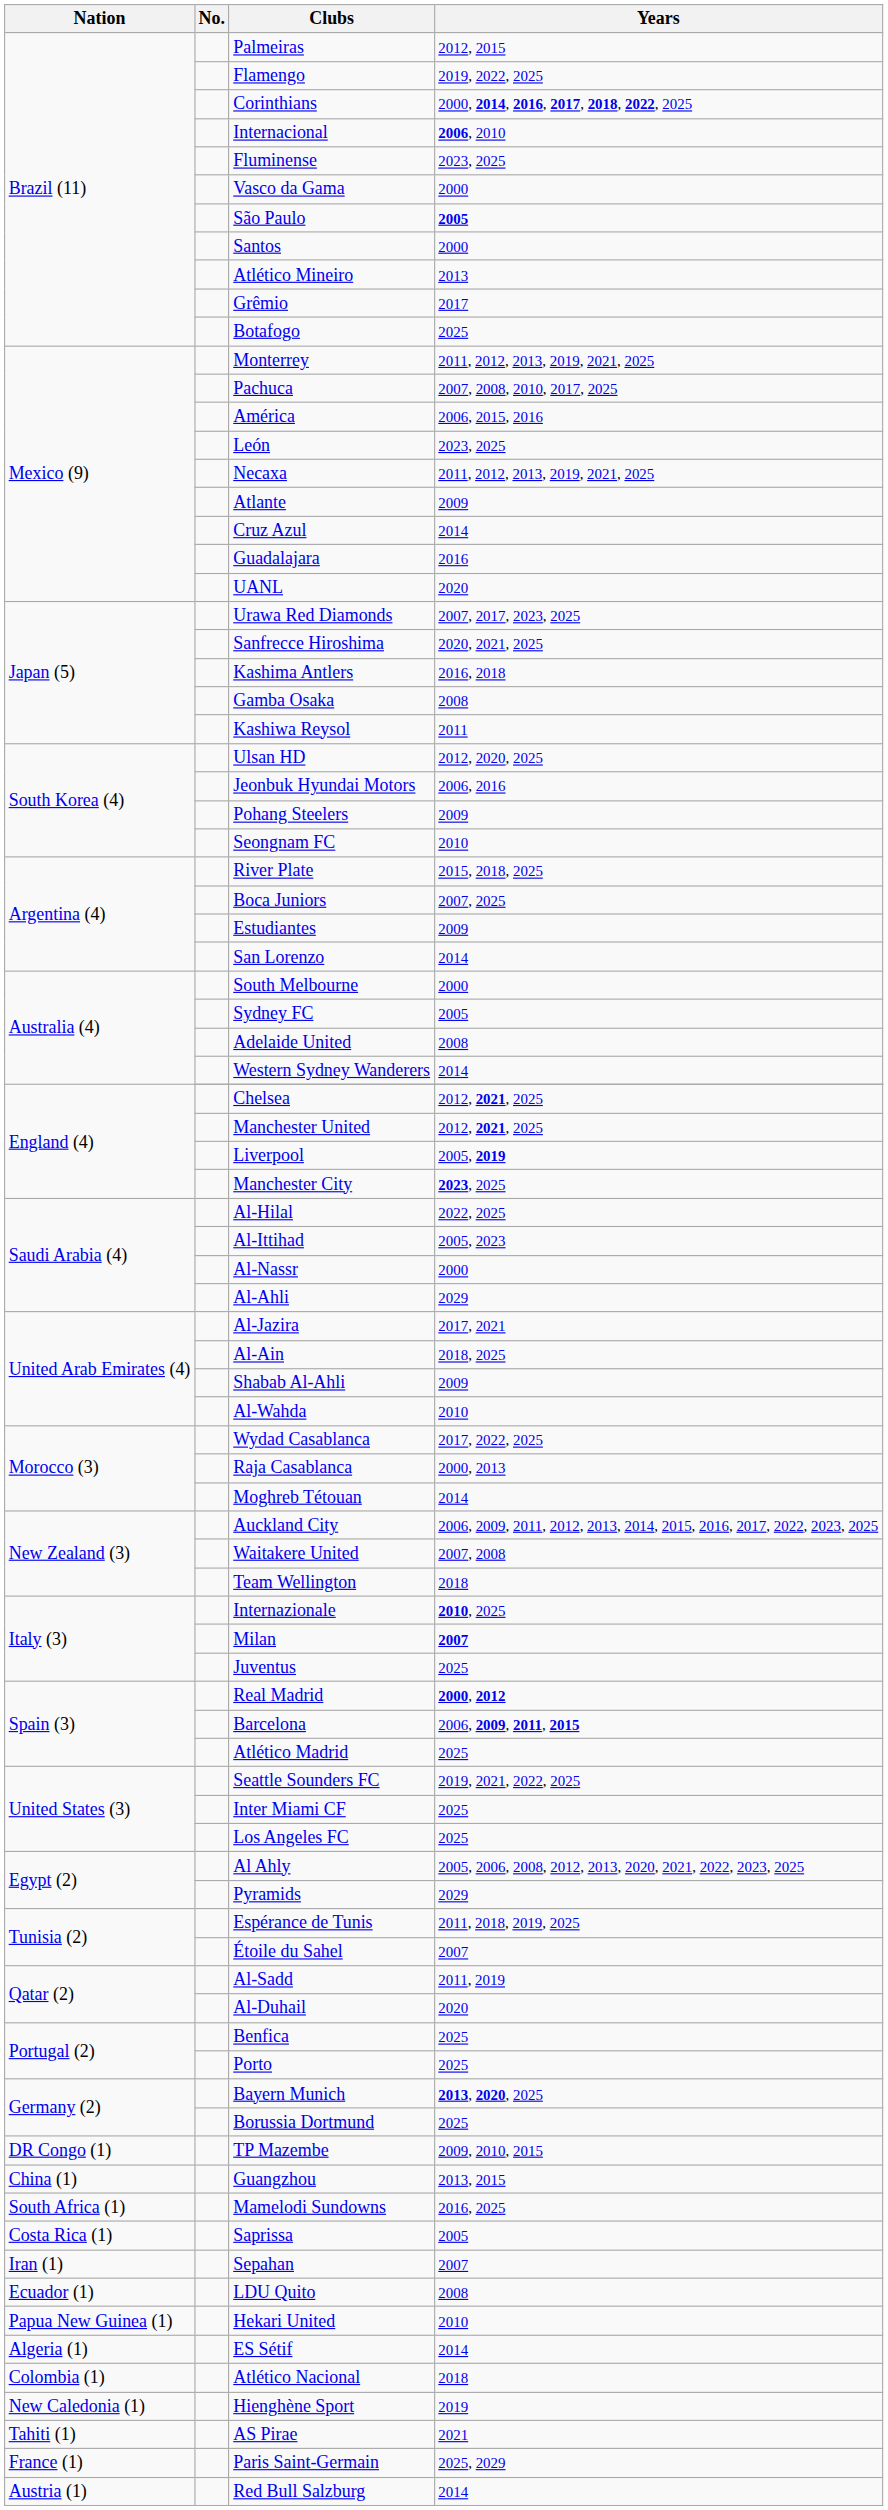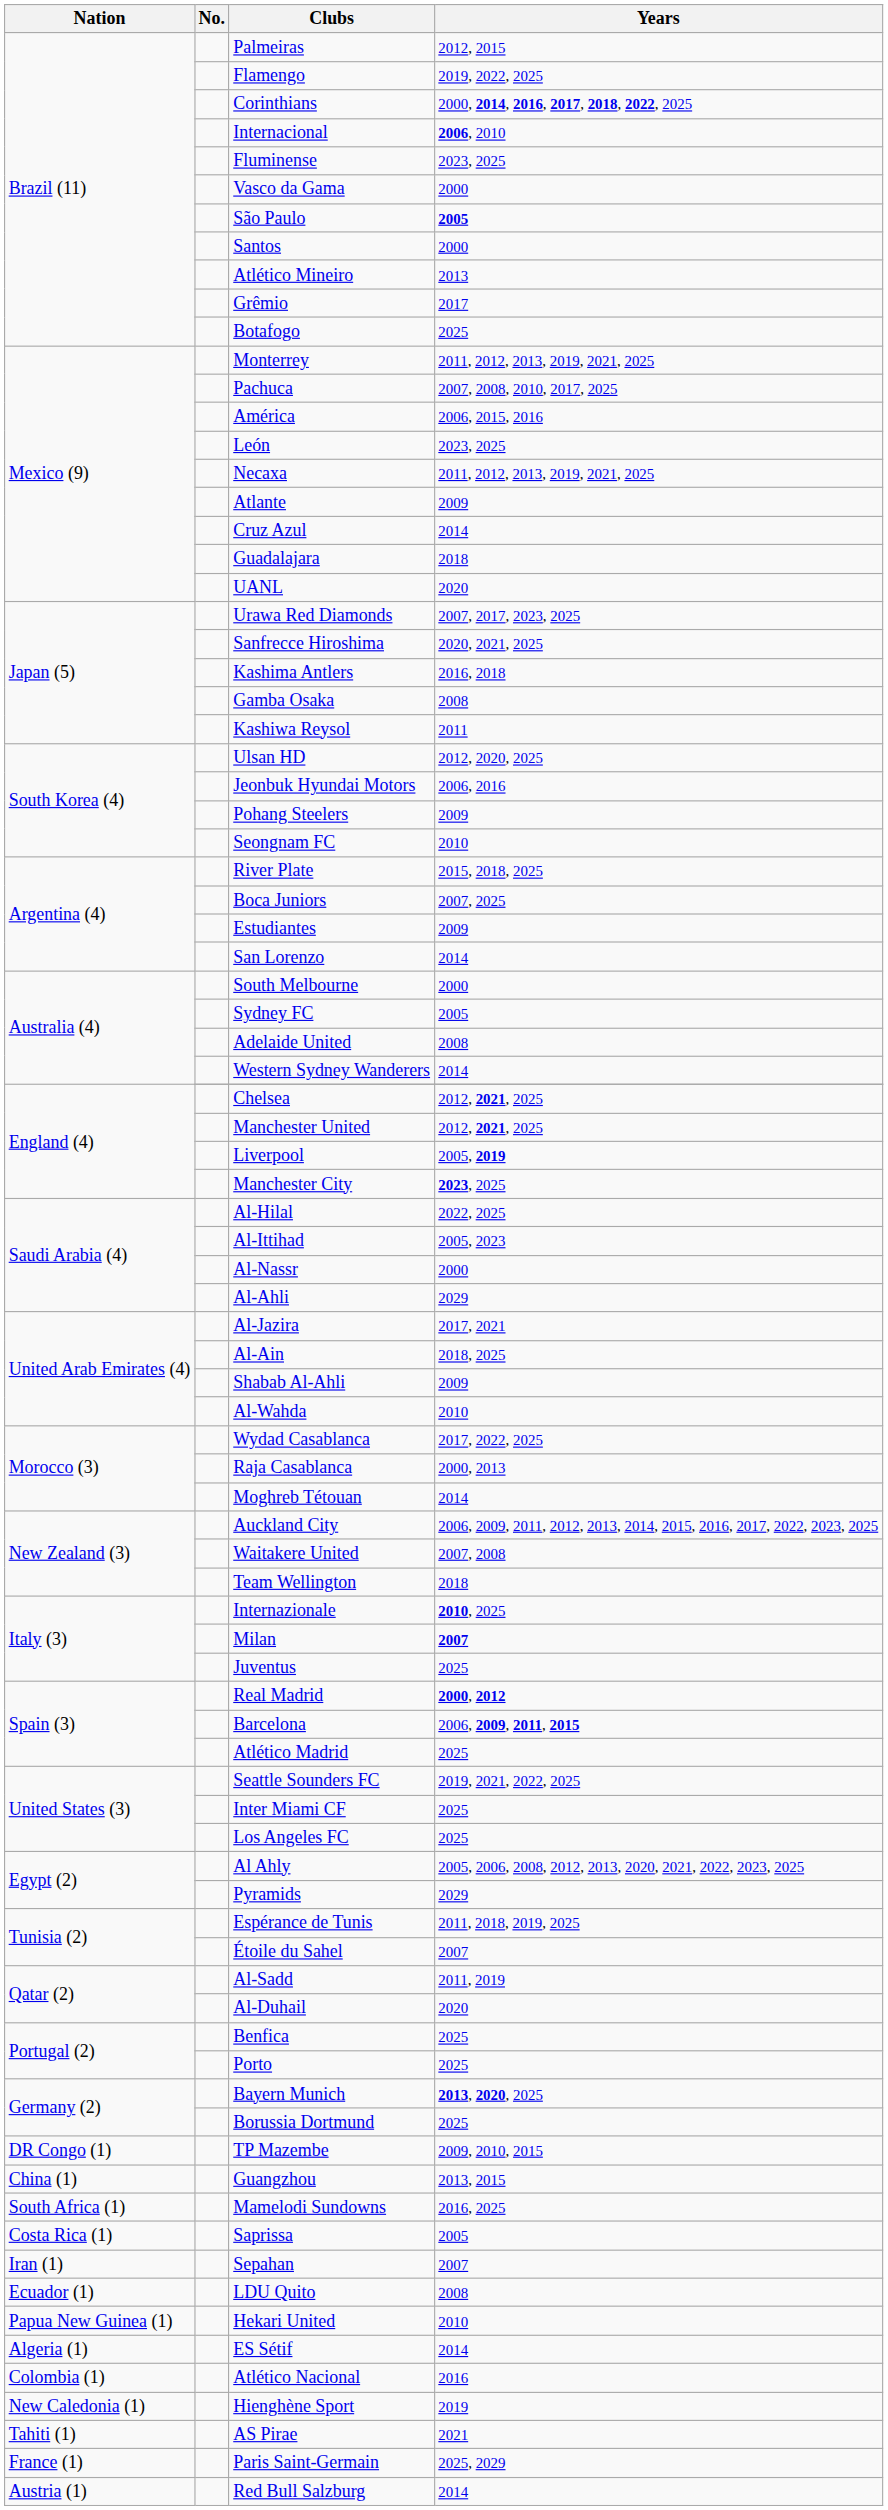 <table class="wikitable plainrowheaders sortable">
 <tr>
 <th scope="col">Nation</th>
 <th scope="col">No.</th>
 <th scope="col">Clubs</th>
 <th scope="col">Years</th>
 </tr>
 <tr>
 <td scope="row" rowspan=11> <a href='#'>Brazil</a> (11)</td>
 <td></td>
 <td><a href='#'>Palmeiras</a></td>
 <td><small><a href='#'>2012</a>, <a href='#'>2015</a></small></td>
 </tr>
 <tr>
 <td></td>
 <td><a href='#'>Flamengo</a></td>
 <td><small><a href='#'>2019</a>, <a href='#'>2022</a>, <a href='#'>2025</a></small></td>
 </tr>
 <tr>
 <td></td>
 <td><a href='#'>Corinthians</a></td>
 <td><small><a href='#'>2000</a>, <strong><a href='#'>2014</a></strong>, <strong><a href='#'>2016</a></strong>, <strong><a href='#'>2017</a></strong>, <strong><a href='#'>2018</a></strong>, <strong><a href='#'>2022</a></strong>, <a href='#'>2025</a></small></td>
 </tr>
 <tr>
 <td></td>
 <td><a href='#'>Internacional</a></td>
 <td><small><strong><a href='#'>2006</a></strong>, <a href='#'>2010</a></small></td>
 </tr>
 <tr>
 <td></td>
 <td><a href='#'>Fluminense</a></td>
 <td><small><a href='#'>2023</a>, <a href='#'>2025</a></small></td>
 </tr>
 <tr>
 <td></td>
 <td><a href='#'>Vasco da Gama</a></td>
 <td><small><a href='#'>2000</a></small></td>
 </tr>
 <tr>
 <td></td>
 <td><a href='#'>São Paulo</a></td>
 <td><small><strong><a href='#'>2005</a></strong></small></td>
 </tr>
 <tr>
 <td></td>
 <td><a href='#'>Santos</a></td>
 <td><small><a href='#'>2000</a></small></td>
 </tr>
 <tr>
 <td></td>
 <td><a href='#'>Atlético Mineiro</a></td>
 <td><small><a href='#'>2013</a></small></td>
 </tr>
 <tr>
 <td></td>
 <td><a href='#'>Grêmio</a></td>
 <td><small><a href='#'>2017</a></small></td>
 </tr>
 <tr>
 <td></td>
 <td><a href='#'>Botafogo</a></td>
 <td><small><a href='#'>2025</a></small></td>
 </tr>
 <tr>
 <td rowspan=9> <a href='#'>Mexico</a> (9)</td>
 <td></td>
 <td><a href='#'>Monterrey</a></td>
 <td><small><a href='#'>2011</a>, <a href='#'>2012</a>, <a href='#'>2013</a>, <a href='#'>2019</a>, <a href='#'>2021</a>, <a href='#'>2025</a></small></td>
 </tr>
 <tr>
 <td></td>
 <td><a href='#'>Pachuca</a></td>
 <td><small><a href='#'>2007</a>, <a href='#'>2008</a>, <a href='#'>2010</a>, <a href='#'>2017</a>, <a href='#'>2025</a></small></td>
 </tr>
 <tr>
 <td></td>
 <td><a href='#'>América</a></td>
 <td><small><a href='#'>2006</a>, <a href='#'>2015</a>, <a href='#'>2016</a></small></td>
 </tr>
 <tr>
 <td></td>
 <td><a href='#'>León</a></td>
 <td><small><a href='#'>2023</a>, <a href='#'>2025</a></small></td>
 </tr>
 <tr>
 <td></td>
 <td><a href='#'>Necaxa</a></td>
 <td><small><a href='#'>2011</a>, <a href='#'>2012</a>, <a href='#'>2013</a>, <a href='#'>2019</a>, <a href='#'>2021</a>, <a href='#'>2025</a></small></td>
 </tr>
 <tr>
 <td></td>
 <td><a href='#'>Atlante</a></td>
 <td><small><a href='#'>2009</a></small></td>
 </tr>
 <tr>
 <td></td>
 <td><a href='#'>Cruz Azul</a></td>
 <td><small><a href='#'>2014</a></small></td>
 </tr>
 <tr>
 <td></td>
 <td><a href='#'>Guadalajara</a></td>
-<td><small><a href='#'>2016</a></small></td>
+<td><small><a href='#'>2018</a></small></td>
 </tr>
 <tr>
 <td></td>
 <td><a href='#'>UANL</a></td>
 <td><small><a href='#'>2020</a></small></td>
 </tr>
 <tr>
 <td scope="row" rowspan=5> <a href='#'>Japan</a> (5)</td>
 <td></td>
 <td><a href='#'>Urawa Red Diamonds</a></td>
 <td><small><a href='#'>2007</a>, <a href='#'>2017</a>, <a href='#'>2023</a>, <a href='#'>2025</a></small></td>
 </tr>
 <tr>
 <td></td>
 <td><a href='#'>Sanfrecce Hiroshima</a></td>
 <td><small><a href='#'>2020</a>, <a href='#'>2021</a>, <a href='#'>2025</a></small></td>
 </tr>
 <tr>
 <td></td>
 <td><a href='#'>Kashima Antlers</a></td>
 <td><small><a href='#'>2016</a>, <a href='#'>2018</a></small></td>
 </tr>
 <tr>
 <td></td>
 <td><a href='#'>Gamba Osaka</a></td>
 <td><small><a href='#'>2008</a></small></td>
 </tr>
 <tr>
 <td></td>
 <td><a href='#'>Kashiwa Reysol</a></td>
 <td><small><a href='#'>2011</a></small></td>
 </tr>
 <tr>
 <td scope="row" rowspan=4> <a href='#'>South Korea</a> (4)</td>
 <td></td>
 <td><a href='#'>Ulsan HD</a></td>
 <td><small><a href='#'>2012</a>, <a href='#'>2020</a>, <a href='#'>2025</a></small></td>
 </tr>
 <tr>
 <td></td>
 <td><a href='#'>Jeonbuk Hyundai Motors</a></td>
 <td><small><a href='#'>2006</a>, <a href='#'>2016</a></small></td>
 </tr>
 <tr>
 <td></td>
 <td><a href='#'>Pohang Steelers</a></td>
 <td><small><a href='#'>2009</a></small></td>
 </tr>
 <tr>
 <td></td>
 <td><a href='#'>Seongnam FC</a></td>
 <td><small><a href='#'>2010</a></small></td>
 </tr>
 <tr>
 <td scope="row" rowspan=4> <a href='#'>Argentina</a> (4)</td>
 <td></td>
 <td><a href='#'>River Plate</a></td>
 <td><small><a href='#'>2015</a>, <a href='#'>2018</a>, <a href='#'>2025</a></small></td>
 </tr>
 <tr>
 <td></td>
 <td><a href='#'>Boca Juniors</a></td>
 <td><small><a href='#'>2007</a>, <a href='#'>2025</a></small></td>
 </tr>
 <tr>
 <td></td>
 <td><a href='#'>Estudiantes</a></td>
 <td><small><a href='#'>2009</a></small></td>
 </tr>
 <tr>
 <td></td>
 <td><a href='#'>San Lorenzo</a></td>
 <td><small><a href='#'>2014</a></small></td>
 </tr>
 <tr>
 <td rowspan=4> <a href='#'>Australia</a> (4)</td>
 <td></td>
 <td><a href='#'>South Melbourne</a></td>
 <td><small><a href='#'>2000</a></small></td>
 </tr>
 <tr>
 <td></td>
 <td><a href='#'>Sydney FC</a></td>
 <td><small><a href='#'>2005</a></small></td>
 </tr>
 <tr>
 <td></td>
 <td><a href='#'>Adelaide United</a></td>
 <td><small><a href='#'>2008</a></small></td>
 </tr>
 <tr>
 <td></td>
 <td><a href='#'>Western Sydney Wanderers</a></td>
 <td><small><a href='#'>2014</a></small></td>
 </tr>
 <tr>
 <td rowspan=5> <a href='#'>England</a> (4)</td>
 </tr>
 <tr>
 <td></td>
 <td><a href='#'>Chelsea</a></td>
 <td><small><a href='#'>2012</a>, <strong><a href='#'>2021</a></strong>, <a href='#'>2025</a></small></td>
 </tr>
 <tr>
 <td></td>
 <td><a href='#'>Manchester United</a></td>
 <td><small><a href='#'>2012</a>, <strong><a href='#'>2021</a></strong>, <a href='#'>2025</a></small></td>
 </tr>
 <tr>
 <td></td>
 <td><a href='#'>Liverpool</a></td>
 <td><small><a href='#'>2005</a>, <strong><a href='#'>2019</a></strong></small></td>
 </tr>
 <tr>
 <td></td>
 <td><a href='#'>Manchester City</a></td>
 <td><small><strong><a href='#'>2023</a></strong>, <a href='#'>2025</a></small></td>
 </tr>
 <tr>
 <td scope="row" rowspan=4> <a href='#'>Saudi Arabia</a> (4)</td>
 <td></td>
 <td><a href='#'>Al-Hilal</a></td>
 <td><small><a href='#'>2022</a>, <a href='#'>2025</a></small></td>
 </tr>
 <tr>
 <td></td>
 <td><a href='#'>Al-Ittihad</a></td>
 <td><small><a href='#'>2005</a>, <a href='#'>2023</a></small></td>
 </tr>
 <tr>
 <td></td>
 <td><a href='#'>Al-Nassr</a></td>
 <td><small><a href='#'>2000</a></small></td>
 </tr>
 <tr>
 <td></td>
 <td><a href='#'>Al-Ahli</a></td>
 <td><small><a href='#'>2029</a></small></td>
 </tr>
 <tr>
 <td scope="row" rowspan=4> <a href='#'>United Arab Emirates</a> (4)</td>
 <td></td>
 <td><a href='#'>Al-Jazira</a></td>
 <td><small><a href='#'>2017</a>, <a href='#'>2021</a></small></td>
 </tr>
 <tr>
 <td></td>
 <td><a href='#'>Al-Ain</a></td>
 <td><small><a href='#'>2018</a>, <a href='#'>2025</a></small></td>
 </tr>
 <tr>
 <td></td>
 <td><a href='#'>Shabab Al-Ahli</a></td>
 <td><small><a href='#'>2009</a></small></td>
 </tr>
 <tr>
 <td></td>
 <td><a href='#'>Al-Wahda</a></td>
 <td><small><a href='#'>2010</a></small></td>
 </tr>
 <tr>
 <td scope="row" rowspan=3> <a href='#'>Morocco</a> (3)</td>
 <td></td>
 <td><a href='#'>Wydad Casablanca</a></td>
 <td><small><a href='#'>2017</a>, <a href='#'>2022</a>, <a href='#'>2025</a></small></td>
 </tr>
 <tr>
 <td></td>
 <td><a href='#'>Raja Casablanca</a></td>
 <td><small><a href='#'>2000</a>, <a href='#'>2013</a> </small></td>
 </tr>
 <tr>
 <td></td>
 <td><a href='#'>Moghreb Tétouan</a></td>
 <td><small><a href='#'>2014</a></small></td>
 </tr>
 <tr>
 <td scope="row" rowspan=3> <a href='#'>New Zealand</a> (3)</td>
 <td></td>
 <td><a href='#'>Auckland City</a></td>
 <td><small><a href='#'>2006</a>, <a href='#'>2009</a>, <a href='#'>2011</a>, <a href='#'>2012</a>, <a href='#'>2013</a>, <a href='#'>2014</a>, <a href='#'>2015</a>, <a href='#'>2016</a>, <a href='#'>2017</a>, <a href='#'>2022</a>, <a href='#'>2023</a>, <a href='#'>2025</a></small></td>
 </tr>
 <tr>
 <td></td>
 <td><a href='#'>Waitakere United</a></td>
 <td><small><a href='#'>2007</a>, <a href='#'>2008</a></small></td>
 </tr>
 <tr>
 <td></td>
 <td><a href='#'>Team Wellington</a></td>
 <td><small><a href='#'>2018</a></small></td>
 </tr>
 <tr>
 <td rowspan=3> <a href='#'>Italy</a> (3)</td>
 <td></td>
 <td><a href='#'>Internazionale</a></td>
 <td><small><strong><a href='#'>2010</a></strong>, <a href='#'>2025</a></small></td>
 </tr>
 <tr>
 <td></td>
 <td><a href='#'>Milan</a></td>
 <td><small><strong><a href='#'>2007</a></strong></small></td>
 </tr>
 <tr>
 <td></td>
 <td><a href='#'>Juventus</a></td>
 <td><small><a href='#'>2025</a></small></td>
 </tr>
 <tr>
 <td rowspan=3> <a href='#'>Spain</a> (3)</td>
 <td></td>
 <td><a href='#'>Real Madrid</a></td>
 <td><small><strong><a href='#'>2000</a></strong>, <strong><a href='#'>2012</a></strong></small></td>
 </tr>
 <tr>
 <td></td>
 <td><a href='#'>Barcelona</a></td>
 <td><small><a href='#'>2006</a>, <strong><a href='#'>2009</a></strong>, <strong><a href='#'>2011</a></strong>, <strong><a href='#'>2015</a></strong></small></td>
 </tr>
 <tr>
 <td></td>
 <td><a href='#'>Atlético Madrid</a></td>
 <td><small><a href='#'>2025</a></small></td>
 </tr>
 <tr>
 <td rowspan="3" scope="row"> <a href='#'>United States</a> (3)</td>
 <td></td>
 <td><a href='#'>Seattle Sounders FC</a></td>
 <td><small><a href='#'>2019</a>, <a href='#'>2021</a>, <a href='#'>2022</a>, <a href='#'>2025</a> </small></td>
 </tr>
 <tr>
 <td></td>
 <td><a href='#'>Inter Miami CF</a></td>
 <td><small><a href='#'>2025</a></small></td>
 </tr>
 <tr>
 <td></td>
 <td><a href='#'>Los Angeles FC</a></td>
 <td><small><a href='#'>2025</a></small></td>
 </tr>
 <tr>
 <td rowspan="2" scope="row"> <a href='#'>Egypt</a> (2)</td>
 <td></td>
 <td><a href='#'>Al Ahly</a></td>
 <td><small><a href='#'>2005</a>, <a href='#'>2006</a>, <a href='#'>2008</a>, <a href='#'>2012</a>, <a href='#'>2013</a>, <a href='#'>2020</a>, <a href='#'>2021</a>, <a href='#'>2022</a>, <a href='#'>2023</a>, <a href='#'>2025</a></small></td>
 </tr>
 <tr>
 <td></td>
 <td><a href='#'>Pyramids</a></td>
 <td><small><a href='#'>2029</a></small></td>
 </tr>
 <tr>
 <td scope="row" rowspan=2> <a href='#'>Tunisia</a> (2)</td>
 <td></td>
 <td><a href='#'>Espérance de Tunis</a></td>
 <td><small><a href='#'>2011</a>, <a href='#'>2018</a>, <a href='#'>2019</a>, <a href='#'>2025</a></small></td>
 </tr>
 <tr>
 <td></td>
 <td><a href='#'>Étoile du Sahel</a></td>
 <td><small><a href='#'>2007</a></small></td>
 </tr>
 <tr>
 <td scope="row" rowspan=2> <a href='#'>Qatar</a> (2)</td>
 <td></td>
 <td><a href='#'>Al-Sadd</a></td>
 <td><small><a href='#'>2011</a>, <a href='#'>2019</a></small></td>
 </tr>
 <tr>
 <td></td>
 <td><a href='#'>Al-Duhail</a></td>
 <td><small><a href='#'>2020</a></small></td>
 </tr>
 <tr>
 <td scope="row" rowspan=2> <a href='#'>Portugal</a> (2)</td>
 <td></td>
 <td><a href='#'>Benfica</a></td>
 <td><small><a href='#'>2025</a></small></td>
 </tr>
 <tr>
 <td></td>
 <td><a href='#'>Porto</a></td>
 <td><small><a href='#'>2025</a></small></td>
 </tr>
 <tr>
 <td rowspan="2" scope="row"> <a href='#'>Germany</a> (2)</td>
 <td></td>
 <td><a href='#'>Bayern Munich</a></td>
 <td><small><strong><a href='#'>2013</a></strong>, <strong><a href='#'>2020</a></strong>, <a href='#'>2025</a></small></td>
 </tr>
 <tr>
 <td></td>
 <td><a href='#'>Borussia Dortmund</a></td>
 <td><small><a href='#'>2025</a></small></td>
 </tr>
 <tr>
 <td scope="row"> <a href='#'>DR Congo</a> (1)</td>
 <td></td>
 <td><a href='#'>TP Mazembe</a></td>
 <td><small><a href='#'>2009</a>, <a href='#'>2010</a>, <a href='#'>2015</a></small></td>
 </tr>
 <tr>
 <td scope="row"> <a href='#'>China</a> (1)</td>
 <td></td>
 <td><a href='#'>Guangzhou</a></td>
 <td><small><a href='#'>2013</a>, <a href='#'>2015</a></small></td>
 </tr>
 <tr>
 <td scope="row"> <a href='#'>South Africa</a> (1)</td>
 <td></td>
 <td><a href='#'>Mamelodi Sundowns</a></td>
 <td><small><a href='#'>2016</a>, <a href='#'>2025</a></small></td>
 </tr>
 <tr>
 <td scope="row"> <a href='#'>Costa Rica</a> (1)</td>
 <td></td>
 <td><a href='#'>Saprissa</a></td>
 <td><small><a href='#'>2005</a></small></td>
 </tr>
 <tr>
 <td scope="row"> <a href='#'>Iran</a> (1)</td>
 <td></td>
 <td><a href='#'>Sepahan</a></td>
 <td><small><a href='#'>2007</a></small></td>
 </tr>
 <tr>
 <td scope="row"> <a href='#'>Ecuador</a> (1)</td>
 <td></td>
 <td><a href='#'>LDU Quito</a></td>
 <td><small><a href='#'>2008</a></small></td>
 </tr>
 <tr>
 <td> <a href='#'>Papua New Guinea</a> (1)</td>
 <td></td>
 <td><a href='#'>Hekari United</a></td>
 <td><small><a href='#'>2010</a></small></td>
 </tr>
 <tr>
 <td scope="row"> <a href='#'>Algeria</a> (1)</td>
 <td></td>
 <td><a href='#'>ES Sétif</a></td>
 <td><small><a href='#'>2014</a></small></td>
 </tr>
 <tr>
 <td scope="row"> <a href='#'>Colombia</a> (1)</td>
 <td></td>
 <td><a href='#'>Atlético Nacional</a></td>
-<td><small><a href='#'>2018</a></small></td>
+<td><small><a href='#'>2016</a></small></td>
 </tr>
 <tr>
 <td scope="row"> <a href='#'>New Caledonia</a> (1)</td>
 <td></td>
 <td><a href='#'>Hienghène Sport</a></td>
 <td><small><a href='#'>2019</a></small></td>
 </tr>
 <tr>
 <td scope="row"> <a href='#'>Tahiti</a> (1)</td>
 <td></td>
 <td><a href='#'>AS Pirae</a></td>
 <td><small><a href='#'>2021</a></small></td>
 </tr>
 <tr>
 <td scope="row"> <a href='#'>France</a> (1)</td>
 <td></td>
 <td><a href='#'>Paris Saint-Germain</a></td>
 <td><small><a href='#'>2025</a>, <a href='#'>2029</a></small></td>
 </tr>
 <tr>
 <td scope="row"> <a href='#'>Austria</a> (1)</td>
 <td></td>
 <td><a href='#'>Red Bull Salzburg</a></td>
 <td><small><a href='#'>2014</a></small></td>
 </tr>
 </table>
